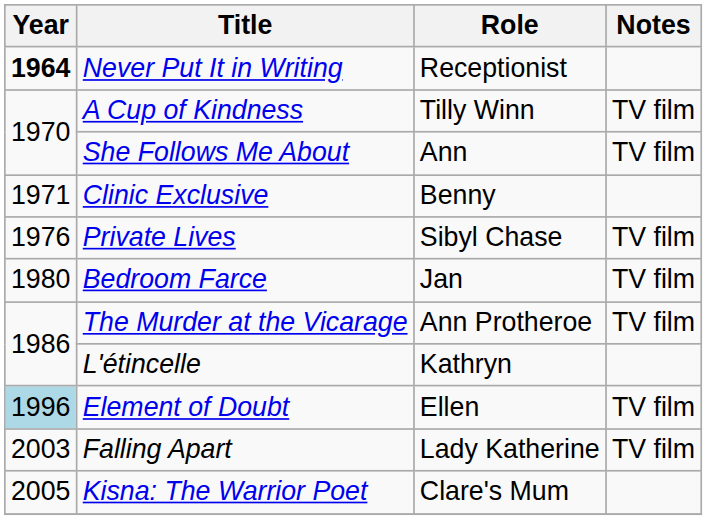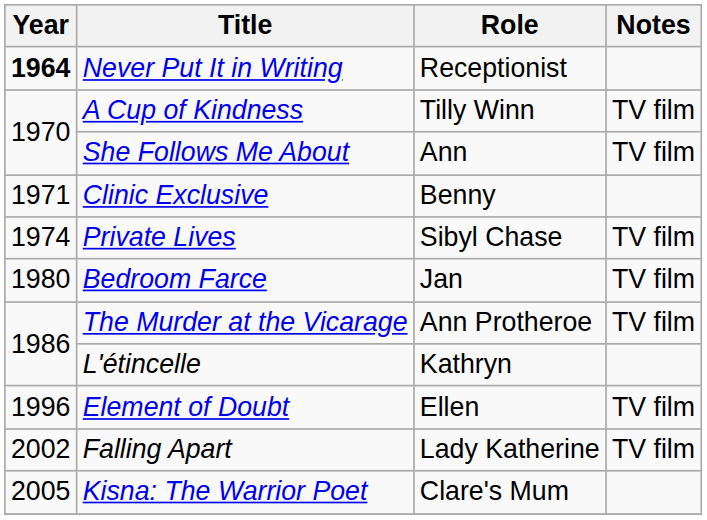 <table class=wikitable>
 <tr>
 <th>Year</th>
 <th>Title</th>
 <th>Role</th>
 <th>Notes</th>
 </tr>
 <tr>
 <td><strong>1964</strong></td>
 <td><em><a href='#'>Never Put It in Writing</a></em></td>
 <td>Receptionist</td>
 <td></td>
 </tr>
 <tr>
 <td rowspan="2">1970</td>
 <td><em><a href='#'>A Cup of Kindness</a></em></td>
 <td>Tilly Winn</td>
 <td>TV film</td>
 </tr>
 <tr>
 <td><em><a href='#'>She Follows Me About</a></em></td>
 <td>Ann</td>
 <td>TV film</td>
 </tr>
 <tr>
 <td>1971</td>
 <td><em><a href='#'>Clinic Exclusive</a></em></td>
 <td>Benny</td>
 <td></td>
 </tr>
 <tr>
-<td>1976</td>
+<td>1974</td>
 <td><em><a href='#'>Private Lives</a></em></td>
 <td>Sibyl Chase</td>
 <td>TV film</td>
 </tr>
 <tr>
 <td>1980</td>
 <td><em><a href='#'>Bedroom Farce</a></em></td>
 <td>Jan</td>
 <td>TV film</td>
 </tr>
 <tr>
 <td rowspan="2">1986</td>
 <td><em><a href='#'>The Murder at the Vicarage</a></em></td>
 <td>Ann Protheroe</td>
 <td>TV film</td>
 </tr>
 <tr>
 <td><em>L'étincelle</em></td>
 <td>Kathryn</td>
 <td></td>
 </tr>
 <tr>
-<td style="background: lightblue;">1996</td>
+<td>1996</td>
 <td><em><a href='#'>Element of Doubt</a></em></td>
 <td>Ellen</td>
 <td>TV film</td>
 </tr>
 <tr>
-<td>2003</td>
+<td>2002</td>
 <td><em>Falling Apart</em></td>
 <td>Lady Katherine</td>
 <td>TV film</td>
 </tr>
 <tr>
 <td>2005</td>
 <td><em><a href='#'>Kisna: The Warrior Poet</a></em></td>
 <td>Clare's Mum</td>
 <td></td>
 </tr>
 <tr>
 </tr>
 </table>
